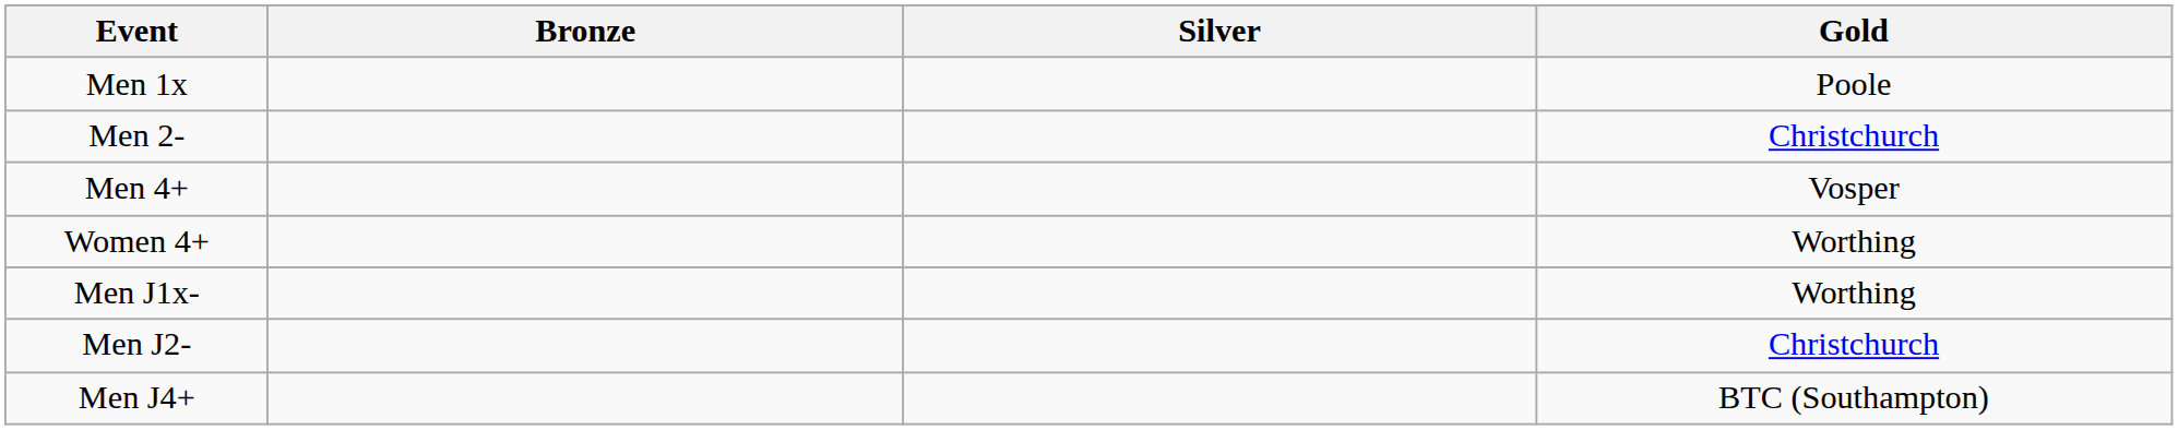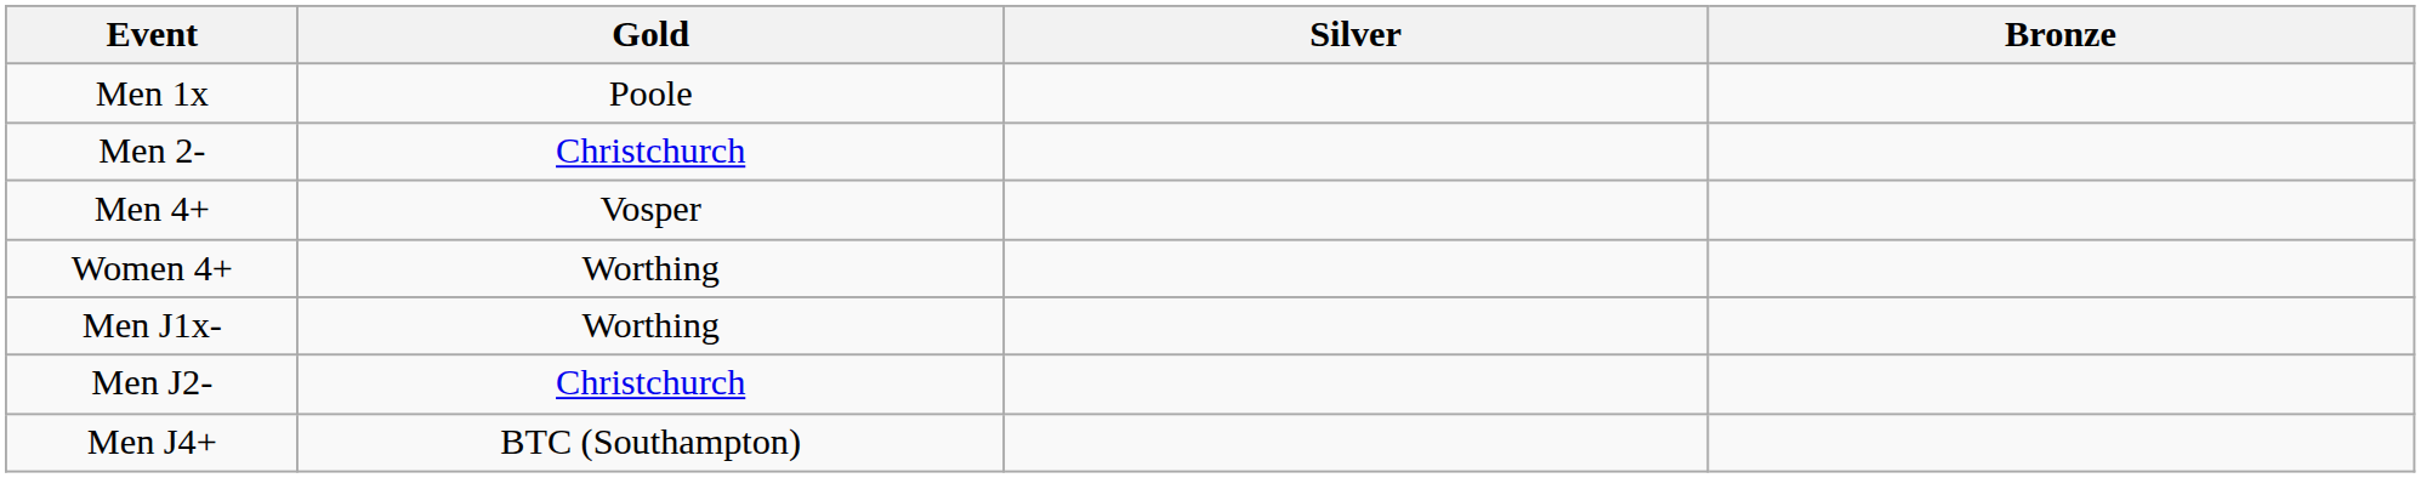 <table class="wikitable" style="text-align:center">
 <tr>
 <th width=120>Event</th>
+<th width=300>Gold</th>
+<th width=300>Silver</th>
 <th width=300>Bronze</th>
-<th width=300>Silver</th>
-<th width=300>Gold</th>
 </tr>
 <tr>
 <td>Men 1x</td>
+<td>Poole</td>
 <td></td>
 <td></td>
-<td>Poole</td>
 </tr>
 <tr>
 <td>Men 2-</td>
+<td><a href='#'>Christchurch</a></td>
 <td></td>
 <td></td>
-<td><a href='#'>Christchurch</a></td>
 </tr>
 <tr>
 <td>Men 4+</td>
+<td>Vosper</td>
 <td></td>
 <td></td>
-<td>Vosper</td>
 </tr>
 <tr>
 <td>Women 4+</td>
+<td>Worthing</td>
 <td></td>
 <td></td>
-<td>Worthing</td>
 </tr>
 <tr>
 <td>Men J1x-</td>
+<td>Worthing</td>
 <td></td>
 <td></td>
-<td>Worthing</td>
 </tr>
 <tr>
 <td>Men J2-</td>
+<td><a href='#'>Christchurch</a></td>
 <td></td>
 <td></td>
-<td><a href='#'>Christchurch</a></td>
 </tr>
 <tr>
 <td>Men J4+</td>
+<td>BTC (Southampton)</td>
 <td></td>
 <td></td>
-<td>BTC (Southampton)</td>
 </tr>
 </table>
